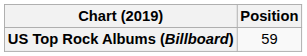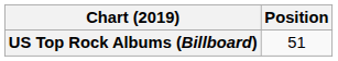 <table class="wikitable plainrowheaders" style="text-align:center">
 <tr>
 <th scope="col">Chart (2019)</th>
 <th scope="col">Position</th>
 </tr>
 <tr>
 <th scope="row">US Top Rock Albums (<em>Billboard</em>)</th>
-<td>59</td>
+<td>51</td>
 </tr>
 </table>
